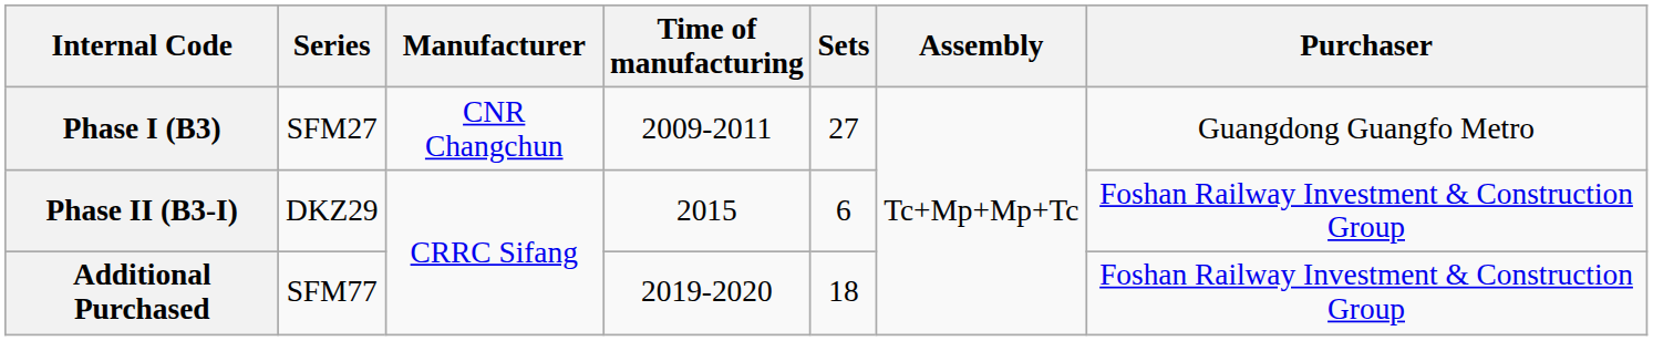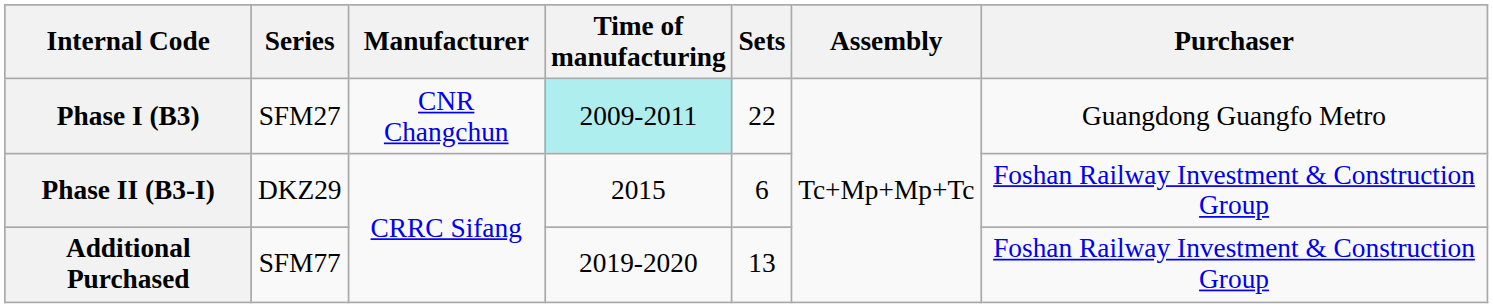 <table class="wikitable" style="text-align:center;">
 <tr>
 <th>Internal Code</th>
 <th>Series</th>
 <th>Manufacturer</th>
 <th>Time of<br>manufacturing</th>
 <th>Sets</th>
 <th>Assembly</th>
 <th>Purchaser</th>
 </tr>
 <tr>
 <th>Phase I (B3)</th>
 <td>SFM27</td>
 <td><a href='#'>CNR Changchun</a></td>
-<td>2009-2011</td>
-<td>27</td>
+<td style="background: paleturquoise;">2009-2011</td>
+<td>22</td>
 <td rowspan="3">Tc+Mp+Mp+Tc</td>
 <td>Guangdong Guangfo Metro</td>
 </tr>
 <tr>
 <th>Phase II (B3-I)</th>
 <td>DKZ29</td>
 <td rowspan="2"><a href='#'>CRRC Sifang</a></td>
 <td>2015</td>
 <td>6</td>
 <td><a href='#'>Foshan Railway Investment & Construction Group</a></td>
 </tr>
 <tr>
 <th>Additional Purchased</th>
 <td>SFM77</td>
 <td>2019-2020</td>
-<td>18</td>
+<td>13</td>
 <td><a href='#'>Foshan Railway Investment & Construction Group</a></td>
 </tr>
 </table>
